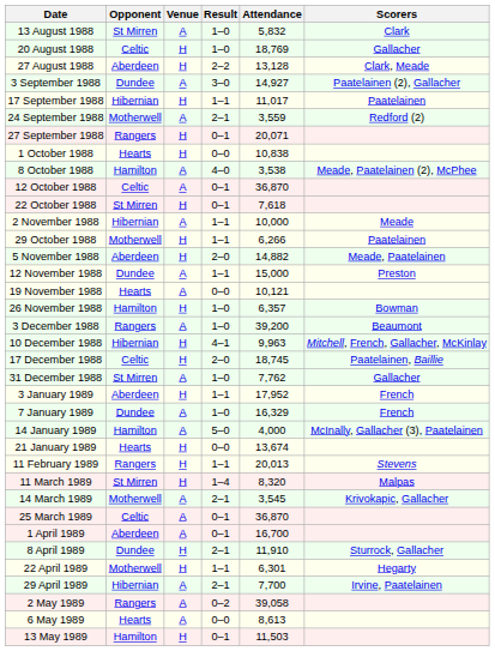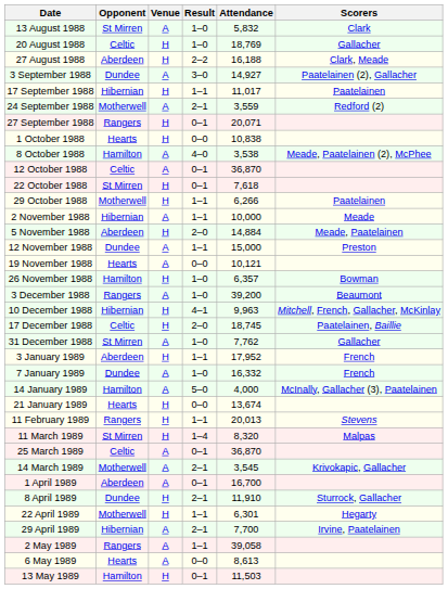 <table class="wikitable sortable" style="font-size:95%; text-align:center">
 <tr>
 <th>Date</th>
 <th>Opponent</th>
 <th>Venue</th>
 <th>Result</th>
 <th>Attendance</th>
 <th>Scorers</th>
 </tr>
 <tr style="background:#efe;">
 <td>13 August 1988</td>
 <td><a href='#'>St Mirren</a></td>
 <td><a href='#'>A</a></td>
 <td>1–0</td>
 <td>5,832</td>
 <td><a href='#'>Clark</a></td>
 </tr>
 <tr style="background:#efe;">
 <td>20 August 1988</td>
 <td><a href='#'>Celtic</a></td>
 <td><a href='#'>H</a></td>
 <td>1–0</td>
 <td>18,769</td>
 <td><a href='#'>Gallacher</a></td>
 </tr>
 <tr style="background:#ffe;">
 <td>27 August 1988</td>
 <td><a href='#'>Aberdeen</a></td>
 <td><a href='#'>H</a></td>
 <td>2–2</td>
-<td>13,128</td>
+<td>16,188</td>
 <td><a href='#'>Clark</a>, <a href='#'>Meade</a></td>
 </tr>
 <tr style="background:#efe;">
 <td>3 September 1988</td>
 <td><a href='#'>Dundee</a></td>
 <td><a href='#'>A</a></td>
 <td>3–0</td>
 <td>14,927</td>
 <td><a href='#'>Paatelainen</a> (2), <a href='#'>Gallacher</a></td>
 </tr>
 <tr style="background:#ffe;">
 <td>17 September 1988</td>
 <td><a href='#'>Hibernian</a></td>
 <td><a href='#'>H</a></td>
 <td>1–1</td>
 <td>11,017</td>
 <td><a href='#'>Paatelainen</a></td>
 </tr>
 <tr style="background:#efe;">
 <td>24 September 1988</td>
 <td><a href='#'>Motherwell</a></td>
 <td><a href='#'>A</a></td>
 <td>2–1</td>
 <td>3,559</td>
 <td><a href='#'>Redford</a> (2)</td>
 </tr>
 <tr style="background:#fee;">
 <td>27 September 1988</td>
 <td><a href='#'>Rangers</a></td>
 <td><a href='#'>H</a></td>
 <td>0–1</td>
 <td>20,071</td>
 <td></td>
 </tr>
 <tr style="background:#ffe;">
 <td>1 October 1988</td>
 <td><a href='#'>Hearts</a></td>
 <td><a href='#'>H</a></td>
 <td>0–0</td>
 <td>10,838</td>
 <td></td>
 </tr>
 <tr style="background:#efe;">
 <td>8 October 1988</td>
 <td><a href='#'>Hamilton</a></td>
 <td><a href='#'>A</a></td>
 <td>4–0</td>
 <td>3,538</td>
 <td><a href='#'>Meade</a>, <a href='#'>Paatelainen</a> (2), <a href='#'>McPhee</a></td>
 </tr>
 <tr style="background:#fee;">
 <td>12 October 1988</td>
 <td><a href='#'>Celtic</a></td>
 <td><a href='#'>A</a></td>
 <td>0–1</td>
 <td>36,870</td>
 <td></td>
 </tr>
 <tr style="background:#fee;">
 <td>22 October 1988</td>
 <td><a href='#'>St Mirren</a></td>
 <td><a href='#'>H</a></td>
 <td>0–1</td>
 <td>7,618</td>
 <td></td>
 </tr>
 <tr style="background:#ffe;">
+<td>29 October 1988</td>
+<td><a href='#'>Motherwell</a></td>
+<td><a href='#'>H</a></td>
+<td>1–1</td>
+<td>6,266</td>
+<td><a href='#'>Paatelainen</a></td>
+</tr>
+<tr style="background:#ffe;">
 <td>2 November 1988</td>
 <td><a href='#'>Hibernian</a></td>
 <td><a href='#'>A</a></td>
 <td>1–1</td>
 <td>10,000</td>
 <td><a href='#'>Meade</a></td>
 </tr>
-<tr style="background:#ffe;">
-<td>29 October 1988</td>
-<td><a href='#'>Motherwell</a></td>
-<td><a href='#'>H</a></td>
-<td>1–1</td>
-<td>6,266</td>
-<td><a href='#'>Paatelainen</a></td>
-</tr>
 <tr style="background:#efe;">
 <td>5 November 1988</td>
 <td><a href='#'>Aberdeen</a></td>
 <td><a href='#'>H</a></td>
 <td>2–0</td>
-<td>14,882</td>
+<td>14,884</td>
 <td><a href='#'>Meade</a>, <a href='#'>Paatelainen</a></td>
 </tr>
 <tr style="background:#ffe;">
 <td>12 November 1988</td>
 <td><a href='#'>Dundee</a></td>
 <td><a href='#'>A</a></td>
 <td>1–1</td>
 <td>15,000</td>
 <td><a href='#'>Preston</a></td>
 </tr>
 <tr style="background:#ffe;">
 <td>19 November 1988</td>
 <td><a href='#'>Hearts</a></td>
 <td><a href='#'>A</a></td>
 <td>0–0</td>
 <td>10,121</td>
 <td></td>
 </tr>
 <tr style="background:#efe;">
 <td>26 November 1988</td>
 <td><a href='#'>Hamilton</a></td>
 <td><a href='#'>H</a></td>
 <td>1–0</td>
 <td>6,357</td>
 <td><a href='#'>Bowman</a></td>
 </tr>
 <tr style="background:#efe;">
 <td>3 December 1988</td>
 <td><a href='#'>Rangers</a></td>
 <td><a href='#'>A</a></td>
 <td>1–0</td>
 <td>39,200</td>
 <td><a href='#'>Beaumont</a></td>
 </tr>
 <tr style="background:#efe;">
 <td>10 December 1988</td>
 <td><a href='#'>Hibernian</a></td>
 <td><a href='#'>H</a></td>
 <td>4–1</td>
 <td>9,963</td>
 <td><em><a href='#'>Mitchell</a></em>, <a href='#'>French</a>, <a href='#'>Gallacher</a>, <a href='#'>McKinlay</a></td>
 </tr>
 <tr style="background:#efe;">
 <td>17 December 1988</td>
 <td><a href='#'>Celtic</a></td>
 <td><a href='#'>H</a></td>
 <td>2–0</td>
 <td>18,745</td>
 <td><a href='#'>Paatelainen</a>, <em><a href='#'>Baillie</a></em></td>
 </tr>
 <tr style="background:#efe;">
 <td>31 December 1988</td>
 <td><a href='#'>St Mirren</a></td>
 <td><a href='#'>A</a></td>
 <td>1–0</td>
 <td>7,762</td>
 <td><a href='#'>Gallacher</a></td>
 </tr>
 <tr style="background:#ffe;">
 <td>3 January 1989</td>
 <td><a href='#'>Aberdeen</a></td>
 <td><a href='#'>H</a></td>
 <td>1–1</td>
 <td>17,952</td>
 <td><a href='#'>French</a></td>
 </tr>
 <tr style="background:#efe;">
 <td>7 January 1989</td>
 <td><a href='#'>Dundee</a></td>
 <td><a href='#'>A</a></td>
 <td>1–0</td>
-<td>16,329</td>
+<td>16,332</td>
 <td><a href='#'>French</a></td>
 </tr>
 <tr style="background:#efe;">
 <td>14 January 1989</td>
 <td><a href='#'>Hamilton</a></td>
 <td><a href='#'>A</a></td>
 <td>5–0</td>
 <td>4,000</td>
 <td><a href='#'>McInally</a>, <a href='#'>Gallacher</a> (3), <a href='#'>Paatelainen</a></td>
 </tr>
 <tr style="background:#ffe;">
 <td>21 January 1989</td>
 <td><a href='#'>Hearts</a></td>
 <td><a href='#'>H</a></td>
 <td>0–0</td>
 <td>13,674</td>
 <td></td>
 </tr>
 <tr style="background:#ffe;">
 <td>11 February 1989</td>
 <td><a href='#'>Rangers</a></td>
 <td><a href='#'>H</a></td>
 <td>1–1</td>
 <td>20,013</td>
 <td><em><a href='#'>Stevens</a></em></td>
 </tr>
 <tr style="background:#fee;">
 <td>11 March 1989</td>
 <td><a href='#'>St Mirren</a></td>
 <td><a href='#'>H</a></td>
 <td>1–4</td>
 <td>8,320</td>
 <td><a href='#'>Malpas</a></td>
 </tr>
+<tr style="background:#fee;">
+<td>25 March 1989</td>
+<td><a href='#'>Celtic</a></td>
+<td><a href='#'>A</a></td>
+<td>0–1</td>
+<td>36,870</td>
+<td></td>
+</tr>
 <tr style="background:#efe;">
 <td>14 March 1989</td>
 <td><a href='#'>Motherwell</a></td>
 <td><a href='#'>A</a></td>
 <td>2–1</td>
 <td>3,545</td>
 <td><a href='#'>Krivokapic</a>, <a href='#'>Gallacher</a></td>
-</tr>
-<tr style="background:#fee;">
-<td>25 March 1989</td>
-<td><a href='#'>Celtic</a></td>
-<td><a href='#'>A</a></td>
-<td>0–1</td>
-<td>36,870</td>
-<td></td>
 </tr>
 <tr style="background:#fee;">
 <td>1 April 1989</td>
 <td><a href='#'>Aberdeen</a></td>
 <td><a href='#'>A</a></td>
 <td>0–1</td>
 <td>16,700</td>
 <td></td>
 </tr>
 <tr style="background:#efe;">
 <td>8 April 1989</td>
 <td><a href='#'>Dundee</a></td>
 <td><a href='#'>H</a></td>
 <td>2–1</td>
 <td>11,910</td>
 <td><a href='#'>Sturrock</a>, <a href='#'>Gallacher</a></td>
 </tr>
 <tr style="background:#ffe;">
 <td>22 April 1989</td>
 <td><a href='#'>Motherwell</a></td>
 <td><a href='#'>H</a></td>
 <td>1–1</td>
 <td>6,301</td>
 <td><a href='#'>Hegarty</a></td>
 </tr>
 <tr style="background:#efe;">
 <td>29 April 1989</td>
 <td><a href='#'>Hibernian</a></td>
 <td><a href='#'>A</a></td>
 <td>2–1</td>
 <td>7,700</td>
 <td><a href='#'>Irvine</a>, <a href='#'>Paatelainen</a></td>
 </tr>
 <tr style="background:#fee;">
 <td>2 May 1989</td>
 <td><a href='#'>Rangers</a></td>
 <td><a href='#'>A</a></td>
-<td>0–2</td>
+<td>1–1</td>
 <td>39,058</td>
 <td></td>
 </tr>
 <tr style="background:#ffe;">
 <td>6 May 1989</td>
 <td><a href='#'>Hearts</a></td>
 <td><a href='#'>A</a></td>
 <td>0–0</td>
 <td>8,613</td>
 <td></td>
 </tr>
 <tr style="background:#fee;">
 <td>13 May 1989</td>
 <td><a href='#'>Hamilton</a></td>
 <td><a href='#'>H</a></td>
 <td>0–1</td>
 <td>11,503</td>
 <td></td>
 </tr>
 </table>
